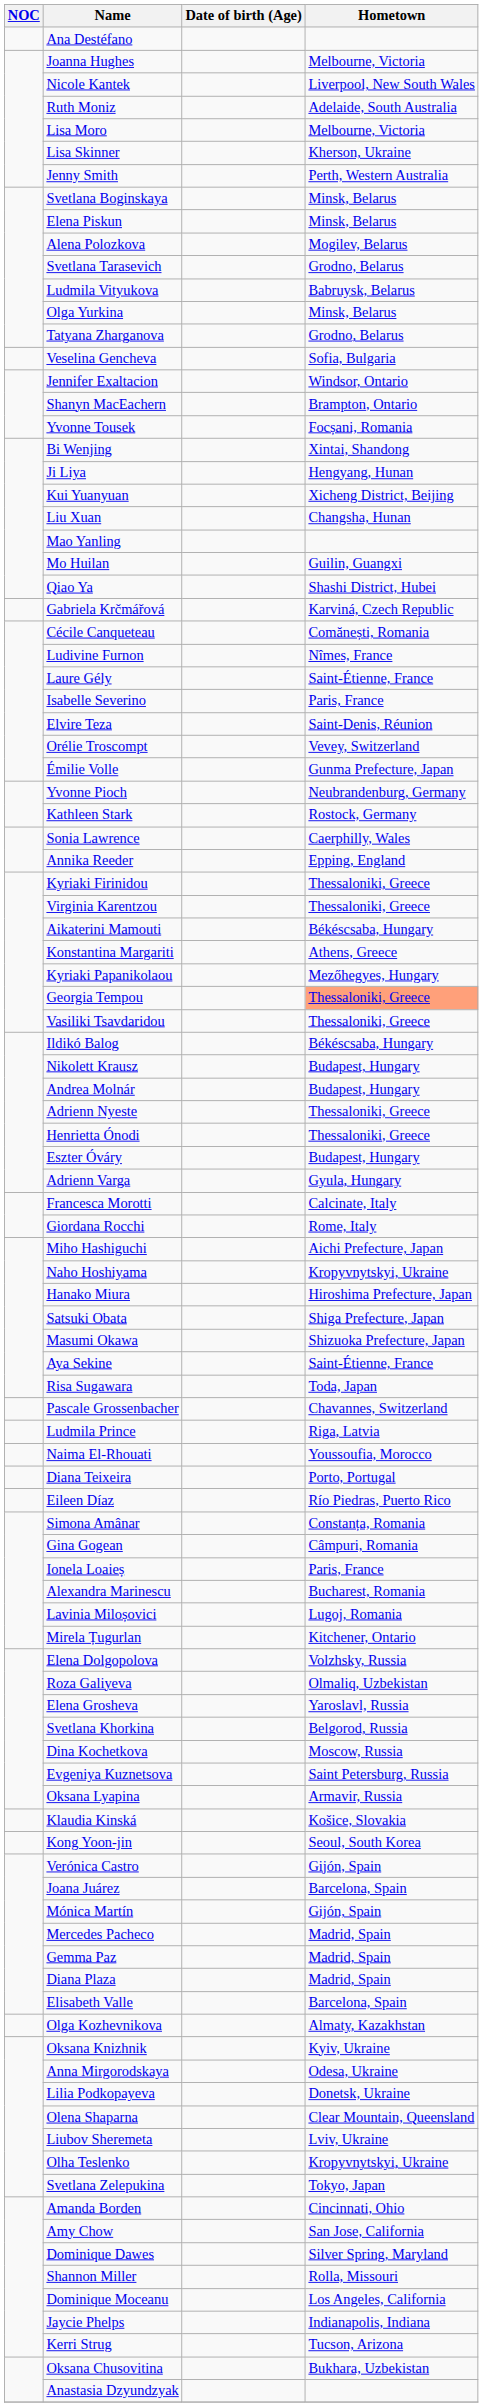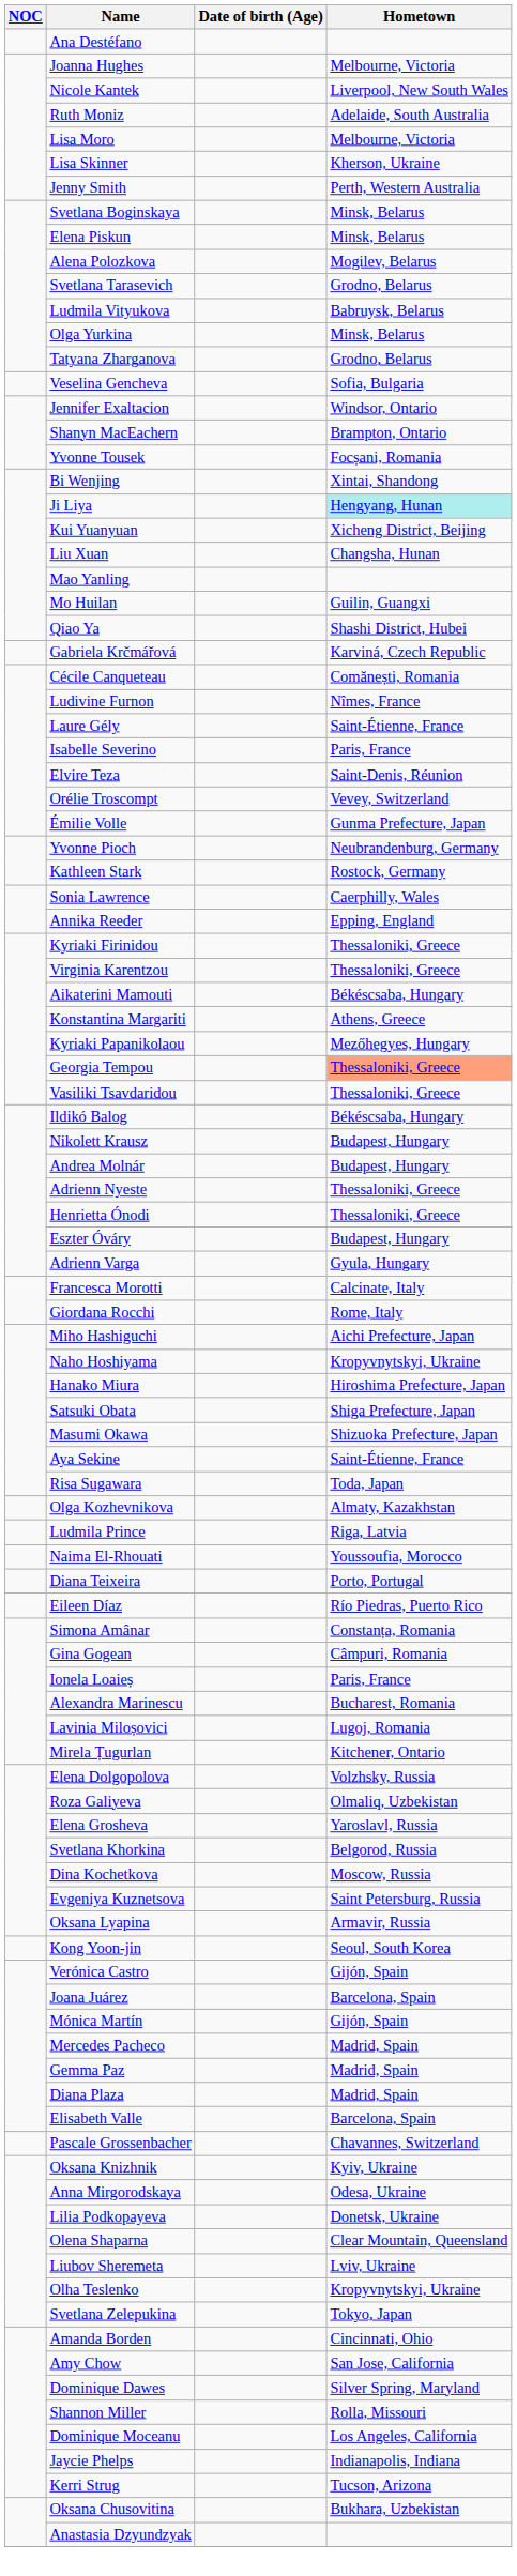 <table class="wikitable sortable">
 <tr>
 <th><a href='#'>NOC</a></th>
 <th>Name</th>
 <th>Date of birth (Age)</th>
 <th>Hometown</th>
 </tr>
 <tr>
 <td></td>
 <td><a href='#'>Ana Destéfano</a></td>
 <td></td>
 <td></td>
 </tr>
 <tr>
 <td rowspan="6"></td>
 <td><a href='#'>Joanna Hughes</a></td>
 <td></td>
 <td><a href='#'>Melbourne, Victoria</a></td>
 </tr>
 <tr>
 <td><a href='#'>Nicole Kantek</a></td>
 <td></td>
 <td><a href='#'>Liverpool, New South Wales</a></td>
 </tr>
 <tr>
 <td><a href='#'>Ruth Moniz</a></td>
 <td></td>
 <td><a href='#'>Adelaide, South Australia</a></td>
 </tr>
 <tr>
 <td><a href='#'>Lisa Moro</a></td>
 <td></td>
 <td><a href='#'>Melbourne, Victoria</a></td>
 </tr>
 <tr>
 <td><a href='#'>Lisa Skinner</a></td>
 <td></td>
 <td><a href='#'>Kherson, Ukraine</a></td>
 </tr>
 <tr>
 <td><a href='#'>Jenny Smith</a></td>
 <td></td>
 <td><a href='#'>Perth, Western Australia</a></td>
 </tr>
 <tr>
 <td rowspan="7"></td>
 <td><a href='#'>Svetlana Boginskaya</a></td>
 <td></td>
 <td><a href='#'>Minsk, Belarus</a></td>
 </tr>
 <tr>
 <td><a href='#'>Elena Piskun</a></td>
 <td></td>
 <td><a href='#'>Minsk, Belarus</a></td>
 </tr>
 <tr>
 <td><a href='#'>Alena Polozkova</a></td>
 <td></td>
 <td><a href='#'>Mogilev, Belarus</a></td>
 </tr>
 <tr>
 <td><a href='#'>Svetlana Tarasevich</a></td>
 <td></td>
 <td><a href='#'>Grodno, Belarus</a></td>
 </tr>
 <tr>
 <td><a href='#'>Ludmila Vityukova</a></td>
 <td></td>
 <td><a href='#'>Babruysk, Belarus</a></td>
 </tr>
 <tr>
 <td><a href='#'>Olga Yurkina</a></td>
 <td></td>
 <td><a href='#'>Minsk, Belarus</a></td>
 </tr>
 <tr>
 <td><a href='#'>Tatyana Zharganova</a></td>
 <td></td>
 <td><a href='#'>Grodno, Belarus</a></td>
 </tr>
 <tr>
 <td></td>
 <td><a href='#'>Veselina Gencheva</a></td>
 <td></td>
 <td><a href='#'>Sofia, Bulgaria</a></td>
 </tr>
 <tr>
 <td rowspan="3"></td>
 <td><a href='#'>Jennifer Exaltacion</a></td>
 <td></td>
 <td><a href='#'>Windsor, Ontario</a></td>
 </tr>
 <tr>
 <td><a href='#'>Shanyn MacEachern</a></td>
 <td></td>
 <td><a href='#'>Brampton, Ontario</a></td>
 </tr>
 <tr>
 <td><a href='#'>Yvonne Tousek</a></td>
 <td></td>
 <td><a href='#'>Focșani, Romania</a></td>
 </tr>
 <tr>
 <td rowspan="7"></td>
 <td><a href='#'>Bi Wenjing</a></td>
 <td></td>
 <td><a href='#'>Xintai, Shandong</a></td>
 </tr>
 <tr>
 <td><a href='#'>Ji Liya</a></td>
 <td></td>
-<td><a href='#'>Hengyang, Hunan</a></td>
+<td style="background: paleturquoise;"><a href='#'>Hengyang, Hunan</a></td>
 </tr>
 <tr>
 <td><a href='#'>Kui Yuanyuan</a></td>
 <td></td>
 <td><a href='#'>Xicheng District, Beijing</a></td>
 </tr>
 <tr>
 <td><a href='#'>Liu Xuan</a></td>
 <td></td>
 <td><a href='#'>Changsha, Hunan</a></td>
 </tr>
 <tr>
 <td><a href='#'>Mao Yanling</a></td>
 <td></td>
 <td></td>
 </tr>
 <tr>
 <td><a href='#'>Mo Huilan</a></td>
 <td></td>
 <td><a href='#'>Guilin, Guangxi</a></td>
 </tr>
 <tr>
 <td><a href='#'>Qiao Ya</a></td>
 <td></td>
 <td><a href='#'>Shashi District, Hubei</a></td>
 </tr>
 <tr>
 <td></td>
 <td><a href='#'>Gabriela Krčmářová</a></td>
 <td></td>
 <td><a href='#'>Karviná, Czech Republic</a></td>
 </tr>
 <tr>
 <td rowspan="7"></td>
 <td><a href='#'>Cécile Canqueteau</a></td>
 <td></td>
 <td><a href='#'>Comănești, Romania</a></td>
 </tr>
 <tr>
 <td><a href='#'>Ludivine Furnon</a></td>
 <td></td>
 <td><a href='#'>Nîmes, France</a></td>
 </tr>
 <tr>
 <td><a href='#'>Laure Gély</a></td>
 <td></td>
 <td><a href='#'>Saint-Étienne, France</a></td>
 </tr>
 <tr>
 <td><a href='#'>Isabelle Severino</a></td>
 <td></td>
 <td><a href='#'>Paris, France</a></td>
 </tr>
 <tr>
 <td><a href='#'>Elvire Teza</a></td>
 <td></td>
 <td><a href='#'>Saint-Denis, Réunion</a></td>
 </tr>
 <tr>
 <td><a href='#'>Orélie Troscompt</a></td>
 <td></td>
 <td><a href='#'>Vevey, Switzerland</a></td>
 </tr>
 <tr>
 <td><a href='#'>Émilie Volle</a></td>
 <td></td>
 <td><a href='#'>Gunma Prefecture, Japan</a></td>
 </tr>
 <tr>
 <td rowspan="2"></td>
 <td><a href='#'>Yvonne Pioch</a></td>
 <td></td>
 <td><a href='#'>Neubrandenburg, Germany</a></td>
 </tr>
 <tr>
 <td><a href='#'>Kathleen Stark</a></td>
 <td></td>
 <td><a href='#'>Rostock, Germany</a></td>
 </tr>
 <tr>
 <td rowspan="2"></td>
 <td><a href='#'>Sonia Lawrence</a></td>
 <td></td>
 <td><a href='#'>Caerphilly, Wales</a></td>
 </tr>
 <tr>
 <td><a href='#'>Annika Reeder</a></td>
 <td></td>
 <td><a href='#'>Epping, England</a></td>
 </tr>
 <tr>
 <td rowspan="7"></td>
 <td><a href='#'>Kyriaki Firinidou</a></td>
 <td></td>
 <td><a href='#'>Thessaloniki, Greece</a></td>
 </tr>
 <tr>
 <td><a href='#'>Virginia Karentzou</a></td>
 <td></td>
 <td><a href='#'>Thessaloniki, Greece</a></td>
 </tr>
 <tr>
 <td><a href='#'>Aikaterini Mamouti</a></td>
 <td></td>
 <td><a href='#'>Békéscsaba, Hungary</a></td>
 </tr>
 <tr>
 <td><a href='#'>Konstantina Margariti</a></td>
 <td></td>
 <td><a href='#'>Athens, Greece</a></td>
 </tr>
 <tr>
 <td><a href='#'>Kyriaki Papanikolaou</a></td>
 <td></td>
 <td><a href='#'>Mezőhegyes, Hungary</a></td>
 </tr>
 <tr>
 <td><a href='#'>Georgia Tempou</a></td>
 <td></td>
 <td style="background: lightsalmon;"><a href='#'>Thessaloniki, Greece</a></td>
 </tr>
 <tr>
 <td><a href='#'>Vasiliki Tsavdaridou</a></td>
 <td></td>
 <td><a href='#'>Thessaloniki, Greece</a></td>
 </tr>
 <tr>
 <td rowspan="7"></td>
 <td><a href='#'>Ildikó Balog</a></td>
 <td></td>
 <td><a href='#'>Békéscsaba, Hungary</a></td>
 </tr>
 <tr>
 <td><a href='#'>Nikolett Krausz</a></td>
 <td></td>
 <td><a href='#'>Budapest, Hungary</a></td>
 </tr>
 <tr>
 <td><a href='#'>Andrea Molnár</a></td>
 <td></td>
 <td><a href='#'>Budapest, Hungary</a></td>
 </tr>
 <tr>
 <td><a href='#'>Adrienn Nyeste</a></td>
 <td></td>
 <td><a href='#'>Thessaloniki, Greece</a></td>
 </tr>
 <tr>
 <td><a href='#'>Henrietta Ónodi</a></td>
 <td></td>
 <td><a href='#'>Thessaloniki, Greece</a></td>
 </tr>
 <tr>
 <td><a href='#'>Eszter Óváry</a></td>
 <td></td>
 <td><a href='#'>Budapest, Hungary</a></td>
 </tr>
 <tr>
 <td><a href='#'>Adrienn Varga</a></td>
 <td></td>
 <td><a href='#'>Gyula, Hungary</a></td>
 </tr>
 <tr>
 <td rowspan="2"></td>
 <td><a href='#'>Francesca Morotti</a></td>
 <td></td>
 <td><a href='#'>Calcinate, Italy</a></td>
 </tr>
 <tr>
 <td><a href='#'>Giordana Rocchi</a></td>
 <td></td>
 <td><a href='#'>Rome, Italy</a></td>
 </tr>
 <tr>
 <td rowspan="7"></td>
 <td><a href='#'>Miho Hashiguchi</a></td>
 <td></td>
 <td><a href='#'>Aichi Prefecture, Japan</a></td>
 </tr>
 <tr>
 <td><a href='#'>Naho Hoshiyama</a></td>
 <td></td>
 <td><a href='#'>Kropyvnytskyi, Ukraine</a></td>
 </tr>
 <tr>
 <td><a href='#'>Hanako Miura</a></td>
 <td></td>
 <td><a href='#'>Hiroshima Prefecture, Japan</a></td>
 </tr>
 <tr>
 <td><a href='#'>Satsuki Obata</a></td>
 <td></td>
 <td><a href='#'>Shiga Prefecture, Japan</a></td>
 </tr>
 <tr>
 <td><a href='#'>Masumi Okawa</a></td>
 <td></td>
 <td><a href='#'>Shizuoka Prefecture, Japan</a></td>
 </tr>
 <tr>
 <td><a href='#'>Aya Sekine</a></td>
 <td></td>
 <td><a href='#'>Saint-Étienne, France</a></td>
 </tr>
 <tr>
 <td><a href='#'>Risa Sugawara</a></td>
 <td></td>
 <td><a href='#'>Toda, Japan</a></td>
 </tr>
 <tr>
 <td></td>
-<td><a href='#'>Pascale Grossenbacher</a></td>
+<td><a href='#'>Olga Kozhevnikova</a></td>
 <td></td>
-<td><a href='#'>Chavannes, Switzerland</a></td>
+<td><a href='#'>Almaty, Kazakhstan</a></td>
 </tr>
 <tr>
 <td></td>
 <td><a href='#'>Ludmila Prince</a></td>
 <td></td>
 <td><a href='#'>Riga, Latvia</a></td>
 </tr>
 <tr>
 <td></td>
 <td><a href='#'>Naima El-Rhouati</a></td>
 <td></td>
 <td><a href='#'>Youssoufia, Morocco</a></td>
 </tr>
 <tr>
 <td></td>
 <td><a href='#'>Diana Teixeira</a></td>
 <td></td>
 <td><a href='#'>Porto, Portugal</a></td>
 </tr>
 <tr>
 <td></td>
 <td><a href='#'>Eileen Díaz</a></td>
 <td></td>
 <td><a href='#'>Río Piedras, Puerto Rico</a></td>
 </tr>
 <tr>
 <td rowspan="6"></td>
 <td><a href='#'>Simona Amânar</a></td>
 <td></td>
 <td><a href='#'>Constanța, Romania</a></td>
 </tr>
 <tr>
 <td><a href='#'>Gina Gogean</a></td>
 <td></td>
 <td><a href='#'>Câmpuri, Romania</a></td>
 </tr>
 <tr>
 <td><a href='#'>Ionela Loaieș</a></td>
 <td></td>
 <td><a href='#'>Paris, France</a></td>
 </tr>
 <tr>
 <td><a href='#'>Alexandra Marinescu</a></td>
 <td></td>
 <td><a href='#'>Bucharest, Romania</a></td>
 </tr>
 <tr>
 <td><a href='#'>Lavinia Miloșovici</a></td>
 <td></td>
 <td><a href='#'>Lugoj, Romania</a></td>
 </tr>
 <tr>
 <td><a href='#'>Mirela Țugurlan</a></td>
 <td></td>
 <td><a href='#'>Kitchener, Ontario</a></td>
 </tr>
 <tr>
 <td rowspan="7"></td>
 <td><a href='#'>Elena Dolgopolova</a></td>
 <td></td>
 <td><a href='#'>Volzhsky, Russia</a></td>
 </tr>
 <tr>
 <td><a href='#'>Roza Galiyeva</a></td>
 <td></td>
 <td><a href='#'>Olmaliq, Uzbekistan</a></td>
 </tr>
 <tr>
 <td><a href='#'>Elena Grosheva</a></td>
 <td></td>
 <td><a href='#'>Yaroslavl, Russia</a></td>
 </tr>
 <tr>
 <td><a href='#'>Svetlana Khorkina</a></td>
 <td></td>
 <td><a href='#'>Belgorod, Russia</a></td>
 </tr>
 <tr>
 <td><a href='#'>Dina Kochetkova</a></td>
 <td></td>
 <td><a href='#'>Moscow, Russia</a></td>
 </tr>
 <tr>
 <td><a href='#'>Evgeniya Kuznetsova</a></td>
 <td></td>
 <td><a href='#'>Saint Petersburg, Russia</a></td>
 </tr>
 <tr>
 <td><a href='#'>Oksana Lyapina</a></td>
 <td></td>
 <td><a href='#'>Armavir, Russia</a></td>
 </tr>
 <tr>
 <td></td>
-<td><a href='#'>Klaudia Kinská</a></td>
-<td></td>
-<td><a href='#'>Košice, Slovakia</a></td>
-</tr>
-<tr>
-<td></td>
 <td><a href='#'>Kong Yoon-jin</a></td>
 <td></td>
 <td><a href='#'>Seoul, South Korea</a></td>
 </tr>
 <tr>
 <td rowspan="7"></td>
 <td><a href='#'>Verónica Castro</a></td>
 <td></td>
 <td><a href='#'>Gijón, Spain</a></td>
 </tr>
 <tr>
 <td><a href='#'>Joana Juárez</a></td>
 <td></td>
 <td><a href='#'>Barcelona, Spain</a></td>
 </tr>
 <tr>
 <td><a href='#'>Mónica Martín</a></td>
 <td></td>
 <td><a href='#'>Gijón, Spain</a></td>
 </tr>
 <tr>
 <td><a href='#'>Mercedes Pacheco</a></td>
 <td></td>
 <td><a href='#'>Madrid, Spain</a></td>
 </tr>
 <tr>
 <td><a href='#'>Gemma Paz</a></td>
 <td></td>
 <td><a href='#'>Madrid, Spain</a></td>
 </tr>
 <tr>
 <td><a href='#'>Diana Plaza</a></td>
 <td></td>
 <td><a href='#'>Madrid, Spain</a></td>
 </tr>
 <tr>
 <td><a href='#'>Elisabeth Valle</a></td>
 <td></td>
 <td><a href='#'>Barcelona, Spain</a></td>
 </tr>
 <tr>
 <td></td>
-<td><a href='#'>Olga Kozhevnikova</a></td>
+<td><a href='#'>Pascale Grossenbacher</a></td>
 <td></td>
-<td><a href='#'>Almaty, Kazakhstan</a></td>
+<td><a href='#'>Chavannes, Switzerland</a></td>
 </tr>
 <tr>
 <td rowspan="7"></td>
 <td><a href='#'>Oksana Knizhnik</a></td>
 <td></td>
 <td><a href='#'>Kyiv, Ukraine</a></td>
 </tr>
 <tr>
 <td><a href='#'>Anna Mirgorodskaya</a></td>
 <td></td>
 <td><a href='#'>Odesa, Ukraine</a></td>
 </tr>
 <tr>
 <td><a href='#'>Lilia Podkopayeva</a></td>
 <td></td>
 <td><a href='#'>Donetsk, Ukraine</a></td>
 </tr>
 <tr>
 <td><a href='#'>Olena Shaparna</a></td>
 <td></td>
 <td><a href='#'>Clear Mountain, Queensland</a></td>
 </tr>
 <tr>
 <td><a href='#'>Liubov Sheremeta</a></td>
 <td></td>
 <td><a href='#'>Lviv, Ukraine</a></td>
 </tr>
 <tr>
 <td><a href='#'>Olha Teslenko</a></td>
 <td></td>
 <td><a href='#'>Kropyvnytskyi, Ukraine</a></td>
 </tr>
 <tr>
 <td><a href='#'>Svetlana Zelepukina</a></td>
 <td></td>
 <td><a href='#'>Tokyo, Japan</a></td>
 </tr>
 <tr>
 <td rowspan="7"></td>
 <td><a href='#'>Amanda Borden</a></td>
 <td></td>
 <td><a href='#'>Cincinnati, Ohio</a></td>
 </tr>
 <tr>
 <td><a href='#'>Amy Chow</a></td>
 <td></td>
 <td><a href='#'>San Jose, California</a></td>
 </tr>
 <tr>
 <td><a href='#'>Dominique Dawes</a></td>
 <td></td>
 <td><a href='#'>Silver Spring, Maryland</a></td>
 </tr>
 <tr>
 <td><a href='#'>Shannon Miller</a></td>
 <td></td>
 <td><a href='#'>Rolla, Missouri</a></td>
 </tr>
 <tr>
 <td><a href='#'>Dominique Moceanu</a></td>
 <td></td>
 <td><a href='#'>Los Angeles, California</a></td>
 </tr>
 <tr>
 <td><a href='#'>Jaycie Phelps</a></td>
 <td></td>
 <td><a href='#'>Indianapolis, Indiana</a></td>
 </tr>
 <tr>
 <td><a href='#'>Kerri Strug</a></td>
 <td></td>
 <td><a href='#'>Tucson, Arizona</a></td>
 </tr>
 <tr>
 <td rowspan="2"></td>
 <td><a href='#'>Oksana Chusovitina</a></td>
 <td></td>
 <td><a href='#'>Bukhara, Uzbekistan</a></td>
 </tr>
 <tr>
 <td><a href='#'>Anastasia Dzyundzyak</a></td>
 <td></td>
 <td></td>
 </tr>
 <tr>
 </tr>
 </table>
